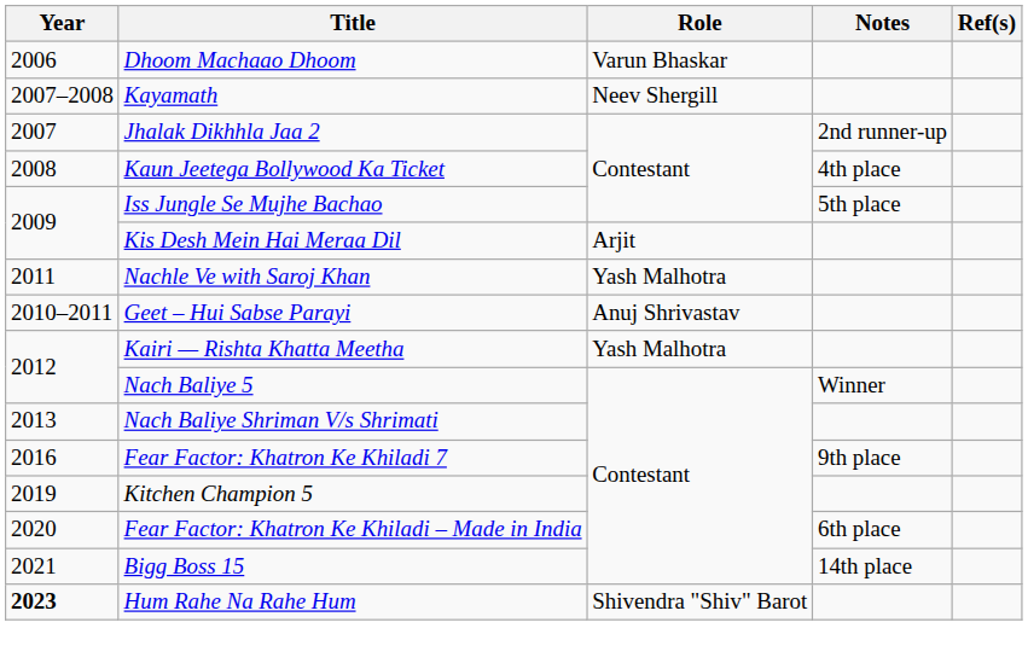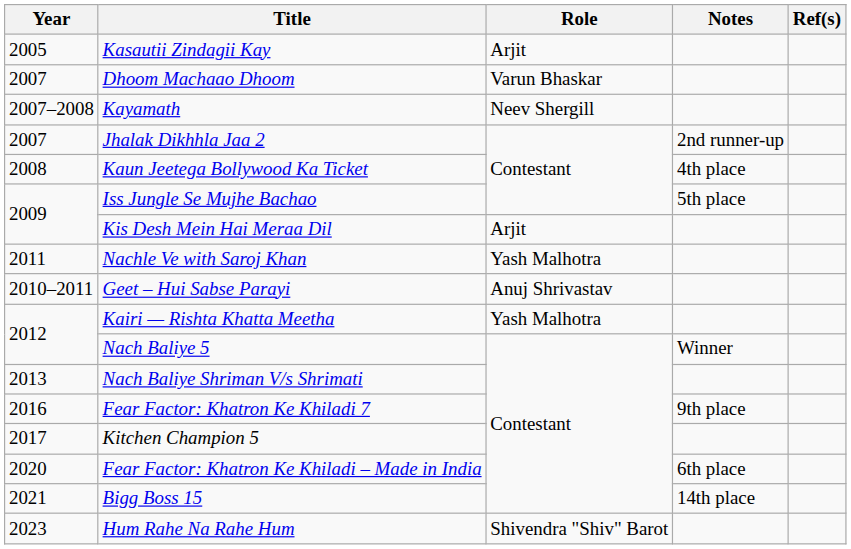 <table class="wikitable">
 <tr>
 <th>Year</th>
 <th>Title</th>
 <th>Role</th>
 <th>Notes</th>
 <th>Ref(s)</th>
 </tr>
 <tr>
-<td>2006</td>
+<td>2005</td>
+<td><em><a href='#'>Kasautii Zindagii Kay</a></em></td>
+<td>Arjit</td>
+<td></td>
+<td></td>
+</tr>
+<tr>
+<td>2007</td>
 <td><em><a href='#'>Dhoom Machaao Dhoom</a></em></td>
 <td>Varun Bhaskar</td>
 <td></td>
 <td></td>
 </tr>
 <tr>
 <td>2007–2008</td>
 <td><em><a href='#'>Kayamath</a></em></td>
 <td>Neev Shergill</td>
 <td></td>
 <td></td>
 </tr>
 <tr>
 <td>2007</td>
 <td><em><a href='#'>Jhalak Dikhhla Jaa 2</a></em></td>
 <td rowspan="3">Contestant</td>
 <td>2nd runner-up</td>
 <td></td>
 </tr>
 <tr>
 <td>2008</td>
 <td><em><a href='#'>Kaun Jeetega Bollywood Ka Ticket</a></em></td>
 <td>4th place</td>
 <td></td>
 </tr>
 <tr>
 <td rowspan="2">2009</td>
 <td><em><a href='#'>Iss Jungle Se Mujhe Bachao</a></em></td>
 <td>5th place</td>
 <td></td>
 </tr>
 <tr>
 <td><em><a href='#'>Kis Desh Mein Hai Meraa Dil</a></em></td>
 <td>Arjit</td>
 <td></td>
 <td></td>
 </tr>
 <tr>
 <td>2011</td>
 <td><em><a href='#'>Nachle Ve with Saroj Khan</a></em></td>
 <td>Yash Malhotra</td>
 <td></td>
 <td></td>
 </tr>
 <tr>
 <td>2010–2011</td>
 <td><em><a href='#'>Geet – Hui Sabse Parayi</a></em></td>
 <td>Anuj Shrivastav</td>
 <td></td>
 <td></td>
 </tr>
 <tr>
 <td rowspan="2">2012</td>
 <td><em><a href='#'>Kairi — Rishta Khatta Meetha</a></em></td>
 <td>Yash Malhotra</td>
 <td></td>
 <td></td>
 </tr>
 <tr>
 <td><em><a href='#'>Nach Baliye 5</a></em></td>
 <td rowspan="6">Contestant</td>
 <td>Winner</td>
 <td></td>
 </tr>
 <tr>
 <td>2013</td>
 <td><em><a href='#'>Nach Baliye Shriman V/s Shrimati</a></em></td>
 <td></td>
 <td></td>
 </tr>
 <tr>
 <td>2016</td>
 <td><em><a href='#'>Fear Factor: Khatron Ke Khiladi 7</a></em></td>
 <td>9th place</td>
 <td></td>
 </tr>
 <tr>
-<td>2019</td>
+<td>2017</td>
 <td><em>Kitchen Champion 5</em></td>
 <td></td>
 <td></td>
 </tr>
 <tr>
 <td>2020</td>
 <td><em><a href='#'>Fear Factor: Khatron Ke Khiladi – Made in India</a></em></td>
 <td>6th place</td>
 <td></td>
 </tr>
 <tr>
 <td>2021</td>
 <td><em><a href='#'>Bigg Boss 15</a></em></td>
 <td>14th place</td>
 <td></td>
 </tr>
 <tr>
-<td><strong>2023</strong></td>
+<td>2023</td>
 <td><em><a href='#'>Hum Rahe Na Rahe Hum</a></em></td>
 <td>Shivendra "Shiv" Barot</td>
 <td></td>
 <td></td>
 </tr>
 </table>
